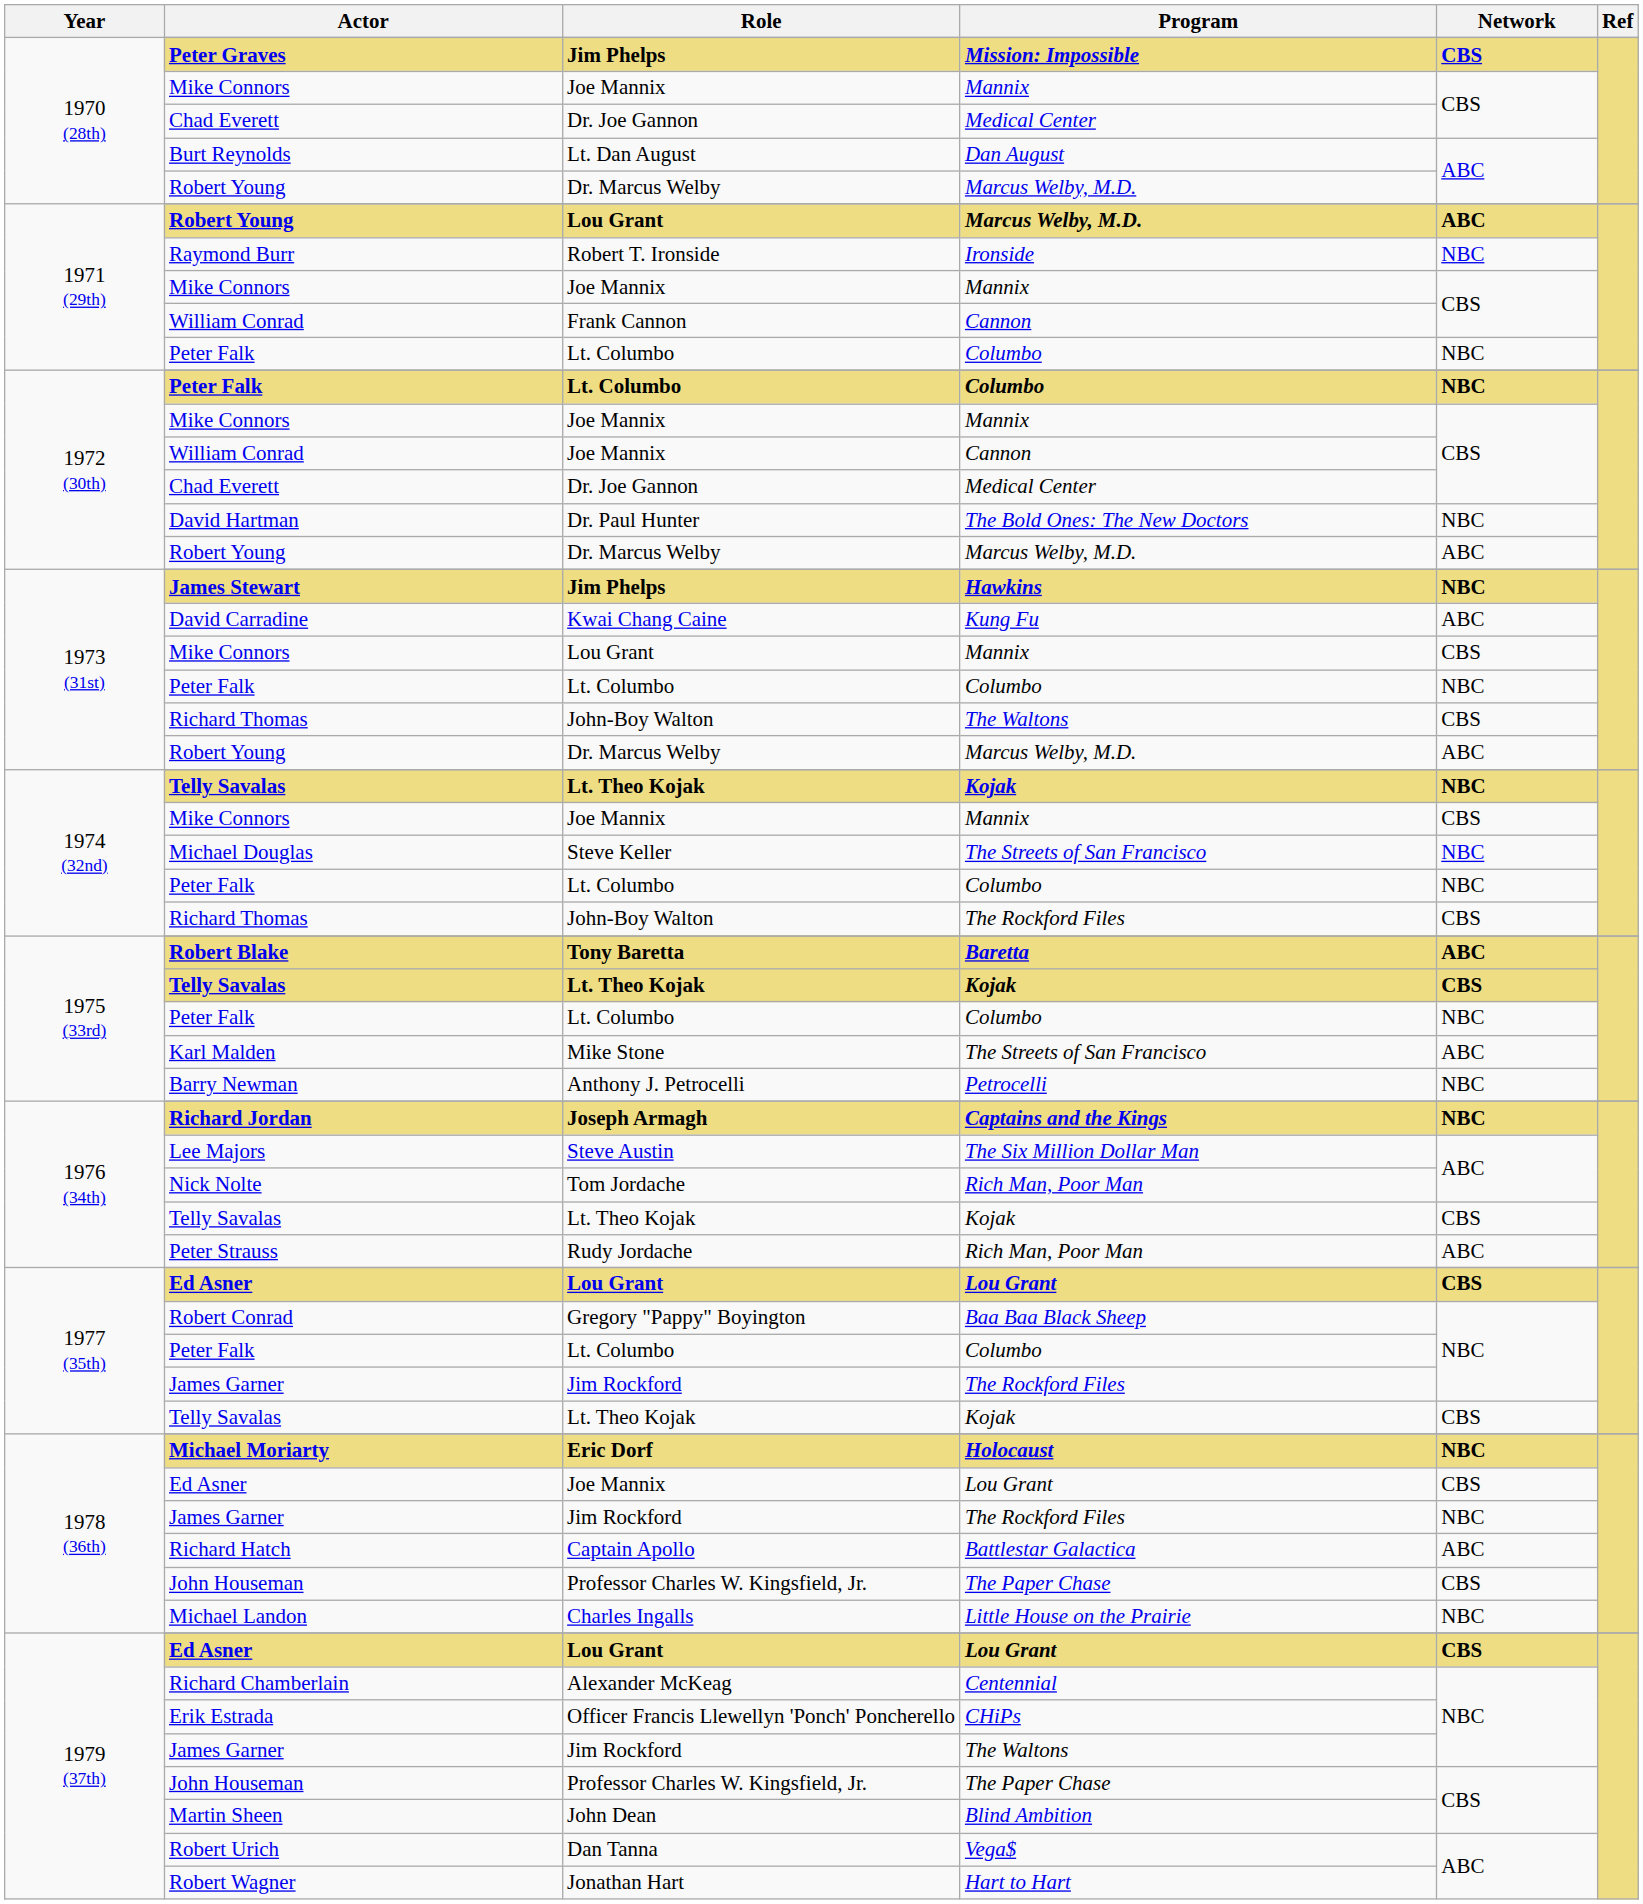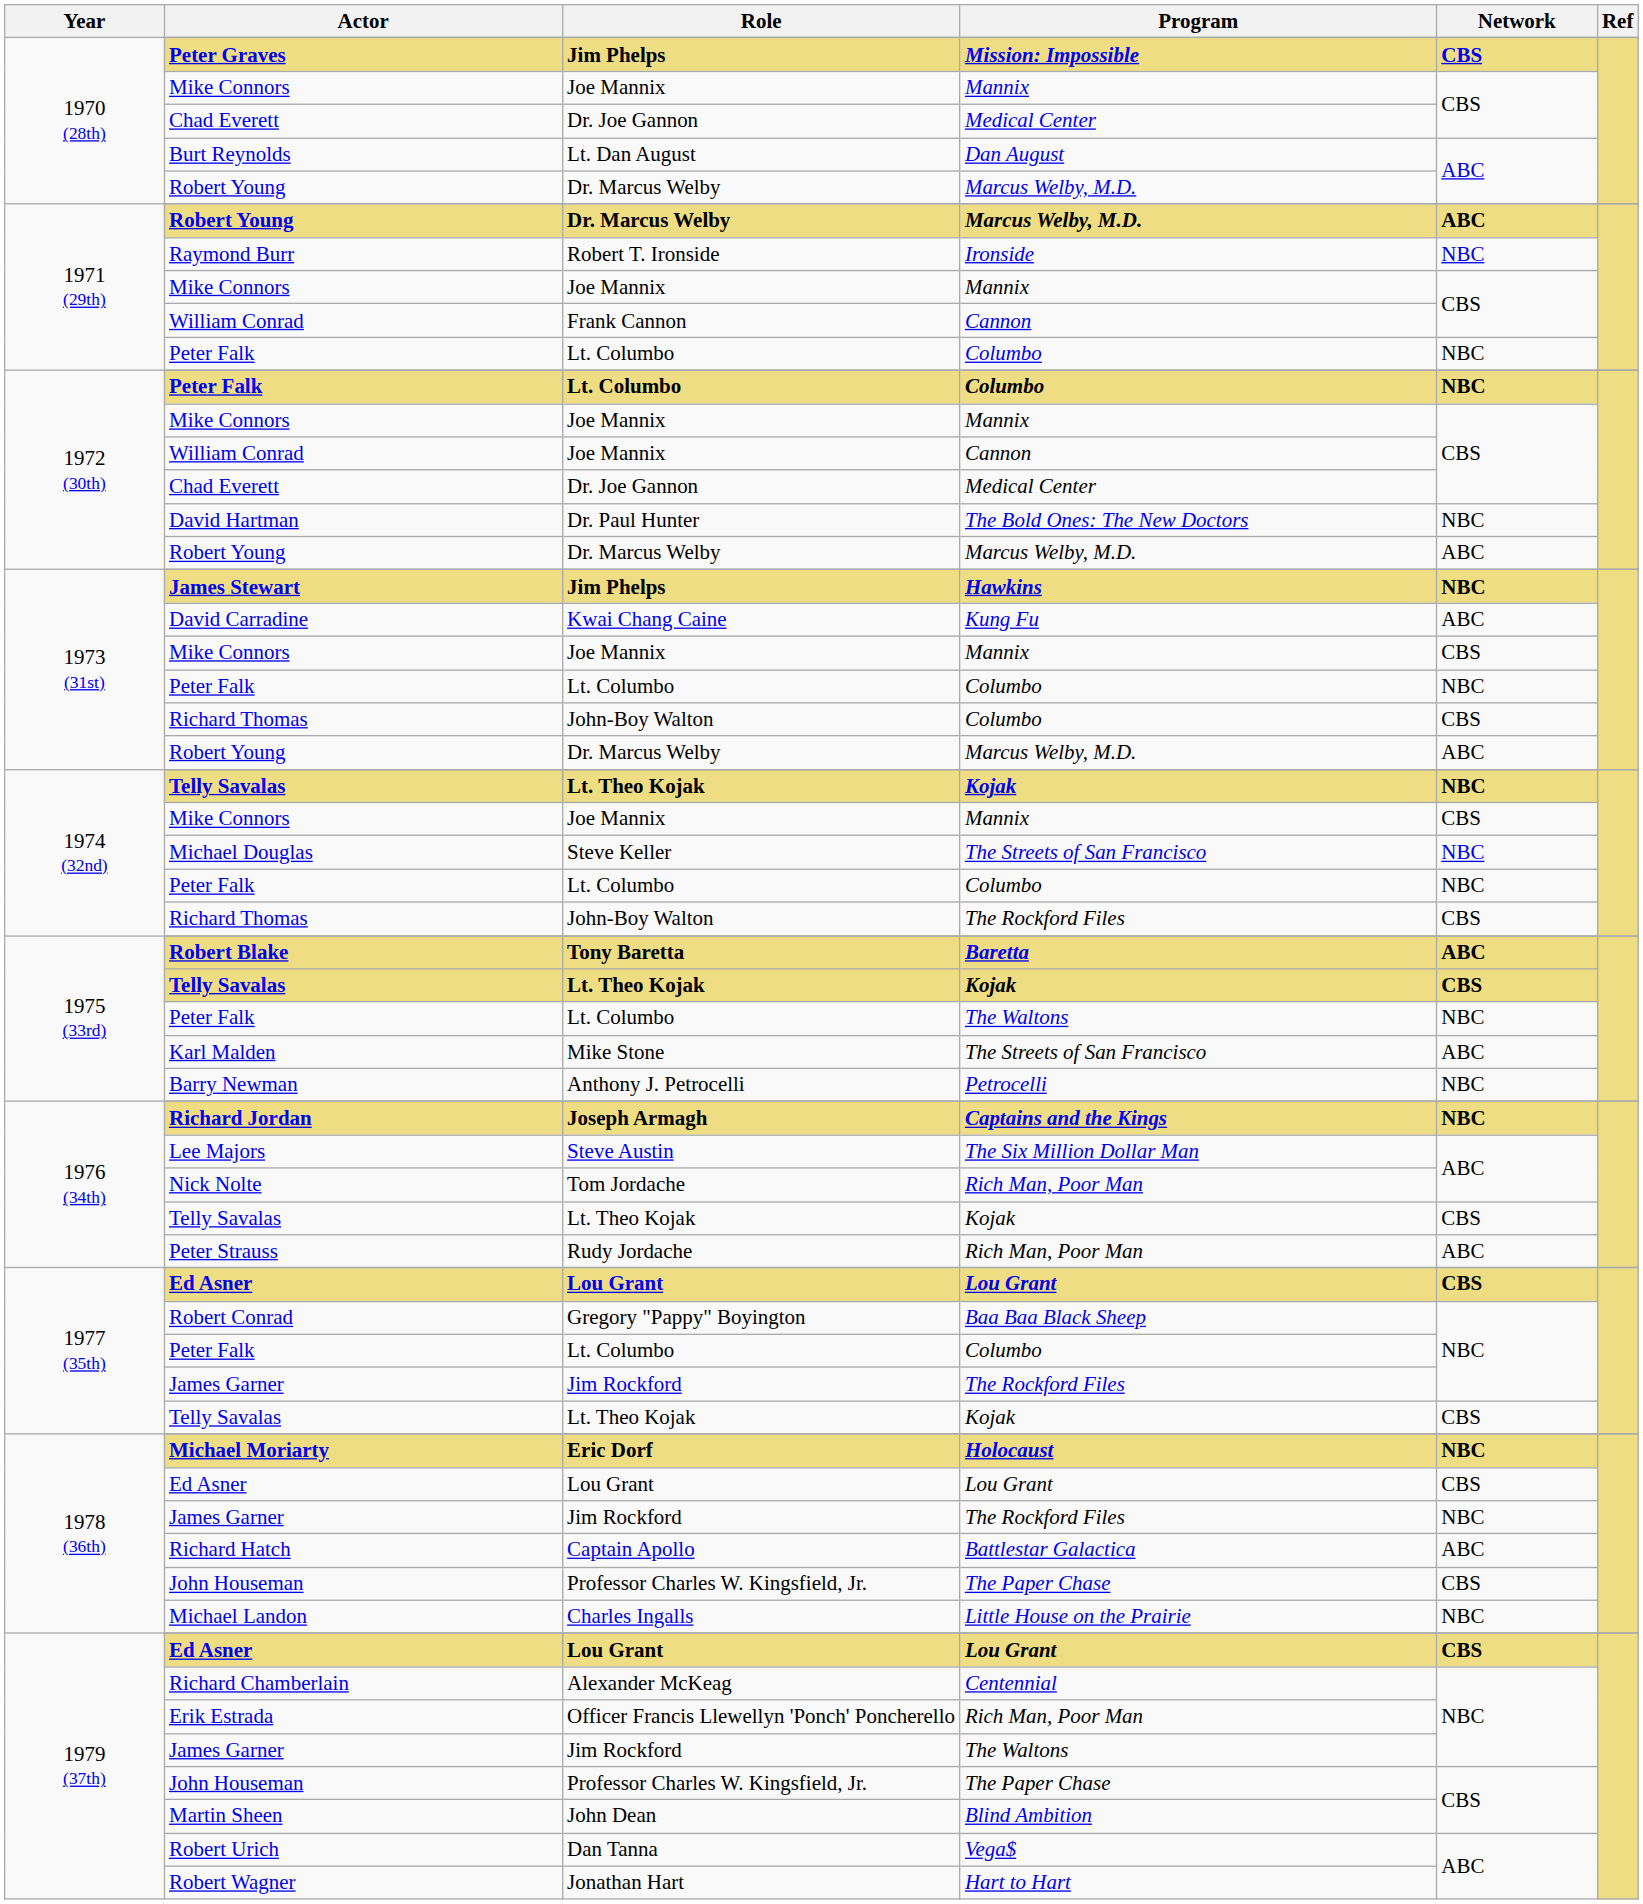 <table class="wikitable">
 <tr>
 <th style="width:10%;">Year</th>
 <th style="width:25%;">Actor</th>
 <th style="width:25%;">Role</th>
 <th style="width:30%;">Program</th>
 <th style="width:10%;">Network</th>
 <th style="width:5%;">Ref</th>
 </tr>
 <tr>
 <td rowspan="6" style="text-align:center;">1970 <br><small><a href='#'>(28th)</a></small></td>
 </tr>
 <tr style="background:#EEDD82;">
 <td><strong><a href='#'>Peter Graves</a> </strong></td>
 <td><strong>Jim Phelps</strong></td>
 <td><strong><em><a href='#'>Mission: Impossible</a></em></strong></td>
 <td><strong><a href='#'>CBS</a></strong></td>
 <td rowspan="5"></td>
 </tr>
 <tr>
 <td><a href='#'>Mike Connors</a></td>
 <td>Joe Mannix</td>
 <td><em><a href='#'>Mannix</a></em></td>
 <td rowspan="2">CBS</td>
 </tr>
 <tr>
 <td><a href='#'>Chad Everett</a></td>
 <td>Dr. Joe Gannon</td>
 <td><em><a href='#'>Medical Center</a></em></td>
 </tr>
 <tr>
 <td><a href='#'>Burt Reynolds</a></td>
 <td>Lt. Dan August</td>
 <td><em><a href='#'>Dan August</a></em></td>
 <td rowspan="2"><a href='#'>ABC</a></td>
 </tr>
 <tr>
 <td><a href='#'>Robert Young</a></td>
 <td>Dr. Marcus Welby</td>
 <td><em><a href='#'>Marcus Welby, M.D.</a></em></td>
 </tr>
 <tr>
 <td rowspan="6" style="text-align:center;">1971 <br><small><a href='#'>(29th)</a></small></td>
 </tr>
 <tr style="background:#EEDD82;">
 <td><strong><a href='#'>Robert Young</a> </strong></td>
-<td><strong>Lou Grant</strong></td>
+<td><strong>Dr. Marcus Welby</strong></td>
 <td><strong><em>Marcus Welby, M.D.</em></strong></td>
 <td><strong>ABC</strong></td>
 <td rowspan="5"></td>
 </tr>
 <tr>
 <td><a href='#'>Raymond Burr</a></td>
 <td>Robert T. Ironside</td>
 <td><em><a href='#'>Ironside</a></em></td>
 <td><a href='#'>NBC</a></td>
 </tr>
 <tr>
 <td><a href='#'>Mike Connors</a></td>
 <td>Joe Mannix</td>
 <td><em>Mannix</em></td>
 <td rowspan="2">CBS</td>
 </tr>
 <tr>
 <td><a href='#'>William Conrad</a></td>
 <td>Frank Cannon</td>
 <td><em><a href='#'>Cannon</a></em></td>
 </tr>
 <tr>
 <td><a href='#'>Peter Falk</a></td>
 <td>Lt. Columbo</td>
 <td><em><a href='#'>Columbo</a></em></td>
 <td>NBC</td>
 </tr>
 <tr>
 <td rowspan="7" style="text-align:center;">1972 <br><small><a href='#'>(30th)</a></small></td>
 </tr>
 <tr style="background:#EEDD82;">
 <td><strong><a href='#'>Peter Falk</a> </strong></td>
 <td><strong>Lt. Columbo</strong></td>
 <td><strong><em>Columbo</em></strong></td>
 <td><strong>NBC</strong></td>
 <td rowspan="6"></td>
 </tr>
 <tr>
 <td><a href='#'>Mike Connors</a></td>
 <td>Joe Mannix</td>
 <td><em>Mannix</em></td>
 <td rowspan="3">CBS</td>
 </tr>
 <tr>
 <td><a href='#'>William Conrad</a></td>
 <td>Joe Mannix</td>
 <td><em>Cannon</em></td>
 </tr>
 <tr>
 <td><a href='#'>Chad Everett</a></td>
 <td>Dr. Joe Gannon</td>
 <td><em>Medical Center</em></td>
 </tr>
 <tr>
 <td><a href='#'>David Hartman</a></td>
 <td>Dr. Paul Hunter</td>
 <td><em><a href='#'>The Bold Ones: The New Doctors</a></em></td>
 <td>NBC</td>
 </tr>
 <tr>
 <td><a href='#'>Robert Young</a></td>
 <td>Dr. Marcus Welby</td>
 <td><em>Marcus Welby, M.D.</em></td>
 <td>ABC</td>
 </tr>
 <tr>
 <td rowspan="7" style="text-align:center;">1973 <br><small><a href='#'>(31st)</a></small></td>
 </tr>
 <tr style="background:#EEDD82;">
 <td><strong><a href='#'>James Stewart</a> </strong></td>
 <td><strong>Jim Phelps</strong></td>
 <td><strong><em><a href='#'>Hawkins</a></em></strong></td>
 <td><strong>NBC</strong></td>
 <td rowspan="6"></td>
 </tr>
 <tr>
 <td><a href='#'>David Carradine</a></td>
 <td><a href='#'>Kwai Chang Caine</a></td>
 <td><em><a href='#'>Kung Fu</a></em></td>
 <td>ABC</td>
 </tr>
 <tr>
 <td><a href='#'>Mike Connors</a></td>
-<td>Lou Grant</td>
+<td>Joe Mannix</td>
 <td><em>Mannix</em></td>
 <td>CBS</td>
 </tr>
 <tr>
 <td><a href='#'>Peter Falk</a></td>
 <td>Lt. Columbo</td>
 <td><em>Columbo</em></td>
 <td>NBC</td>
 </tr>
 <tr>
 <td><a href='#'>Richard Thomas</a></td>
 <td>John-Boy Walton</td>
-<td><em><a href='#'>The Waltons</a></em></td>
+<td><em>Columbo</em></td>
 <td>CBS</td>
 </tr>
 <tr>
 <td><a href='#'>Robert Young</a></td>
 <td>Dr. Marcus Welby</td>
 <td><em>Marcus Welby, M.D.</em></td>
 <td>ABC</td>
 </tr>
 <tr>
 <td rowspan="6" style="text-align:center;">1974 <br><small><a href='#'>(32nd)</a></small></td>
 </tr>
 <tr style="background:#EEDD82;">
 <td><strong><a href='#'>Telly Savalas</a> </strong></td>
 <td><strong>Lt. Theo Kojak</strong></td>
 <td><strong><em><a href='#'>Kojak</a></em></strong></td>
 <td><strong>NBC</strong></td>
 <td rowspan="5"></td>
 </tr>
 <tr>
 <td><a href='#'>Mike Connors</a></td>
 <td>Joe Mannix</td>
 <td><em>Mannix</em></td>
 <td>CBS</td>
 </tr>
 <tr>
 <td><a href='#'>Michael Douglas</a></td>
 <td>Steve Keller</td>
 <td><em><a href='#'>The Streets of San Francisco</a></em></td>
 <td><a href='#'>NBC</a></td>
 </tr>
 <tr>
 <td><a href='#'>Peter Falk</a></td>
 <td>Lt. Columbo</td>
 <td><em>Columbo</em></td>
 <td>NBC</td>
 </tr>
 <tr>
 <td><a href='#'>Richard Thomas</a></td>
 <td>John-Boy Walton</td>
 <td><em>The Rockford Files</em></td>
 <td>CBS</td>
 </tr>
 <tr>
 <td rowspan="6" style="text-align:center;">1975 <br><small><a href='#'>(33rd)</a></small></td>
 </tr>
 <tr style="background:#EEDD82;">
 <td><strong><a href='#'>Robert Blake</a> </strong></td>
 <td><strong>Tony Baretta</strong></td>
 <td><strong><em><a href='#'>Baretta</a></em></strong></td>
 <td><strong>ABC</strong></td>
 <td rowspan="5"></td>
 </tr>
 <tr style="background:#EEDD82;">
 <td><strong><a href='#'>Telly Savalas</a> </strong></td>
 <td><strong>Lt. Theo Kojak</strong></td>
 <td><strong><em>Kojak</em></strong></td>
 <td><strong>CBS</strong></td>
 </tr>
 <tr>
 <td><a href='#'>Peter Falk</a></td>
 <td>Lt. Columbo</td>
-<td><em>Columbo</em></td>
+<td><em><a href='#'>The Waltons</a></em></td>
 <td>NBC</td>
 </tr>
 <tr>
 <td><a href='#'>Karl Malden</a></td>
 <td>Mike Stone</td>
 <td><em>The Streets of San Francisco</em></td>
 <td>ABC</td>
 </tr>
 <tr>
 <td><a href='#'>Barry Newman</a></td>
 <td>Anthony J. Petrocelli</td>
 <td><em><a href='#'>Petrocelli</a></em></td>
 <td>NBC</td>
 </tr>
 <tr>
 <td rowspan="6" style="text-align:center;">1976 <br><small><a href='#'>(34th)</a></small></td>
 </tr>
 <tr style="background:#EEDD82;">
 <td><strong><a href='#'>Richard Jordan</a> </strong></td>
 <td><strong>Joseph Armagh</strong></td>
 <td><strong><em><a href='#'>Captains and the Kings</a></em></strong></td>
 <td><strong>NBC</strong></td>
 <td rowspan="5"></td>
 </tr>
 <tr>
 <td><a href='#'>Lee Majors</a></td>
 <td><a href='#'>Steve Austin</a></td>
 <td><em><a href='#'>The Six Million Dollar Man</a></em></td>
 <td rowspan="2">ABC</td>
 </tr>
 <tr>
 <td><a href='#'>Nick Nolte</a></td>
 <td>Tom Jordache</td>
 <td><em><a href='#'>Rich Man, Poor Man</a></em></td>
 </tr>
 <tr>
 <td><a href='#'>Telly Savalas</a></td>
 <td>Lt. Theo Kojak</td>
 <td><em>Kojak</em></td>
 <td>CBS</td>
 </tr>
 <tr>
 <td><a href='#'>Peter Strauss</a></td>
 <td>Rudy Jordache</td>
 <td><em>Rich Man, Poor Man</em></td>
 <td>ABC</td>
 </tr>
 <tr>
 <td rowspan="6" style="text-align:center;">1977 <br><small><a href='#'>(35th)</a></small></td>
 </tr>
 <tr style="background:#EEDD82;">
 <td><strong><a href='#'>Ed Asner</a> </strong></td>
 <td><strong><a href='#'>Lou Grant</a></strong></td>
 <td><strong><em><a href='#'>Lou Grant</a></em></strong></td>
 <td><strong>CBS</strong></td>
 <td rowspan="5"></td>
 </tr>
 <tr>
 <td><a href='#'>Robert Conrad</a></td>
 <td>Gregory "Pappy" Boyington</td>
 <td><em><a href='#'>Baa Baa Black Sheep</a></em></td>
 <td rowspan="3">NBC</td>
 </tr>
 <tr>
 <td><a href='#'>Peter Falk</a></td>
 <td>Lt. Columbo</td>
 <td><em>Columbo</em></td>
 </tr>
 <tr>
 <td><a href='#'>James Garner</a></td>
 <td><a href='#'>Jim Rockford</a></td>
 <td><em><a href='#'>The Rockford Files</a></em></td>
 </tr>
 <tr>
 <td><a href='#'>Telly Savalas</a></td>
 <td>Lt. Theo Kojak</td>
 <td><em>Kojak</em></td>
 <td>CBS</td>
 </tr>
 <tr>
 <td rowspan="7" style="text-align:center;">1978 <br><small><a href='#'>(36th)</a></small></td>
 </tr>
 <tr style="background:#EEDD82;">
 <td><strong><a href='#'>Michael Moriarty</a> </strong></td>
 <td><strong>Eric Dorf</strong></td>
 <td><strong><em><a href='#'>Holocaust</a></em></strong></td>
 <td><strong>NBC</strong></td>
 <td rowspan="6"></td>
 </tr>
 <tr>
 <td><a href='#'>Ed Asner</a></td>
-<td>Joe Mannix</td>
+<td>Lou Grant</td>
 <td><em>Lou Grant</em></td>
 <td>CBS</td>
 </tr>
 <tr>
 <td><a href='#'>James Garner</a></td>
 <td>Jim Rockford</td>
 <td><em>The Rockford Files</em></td>
 <td>NBC</td>
 </tr>
 <tr>
 <td><a href='#'>Richard Hatch</a></td>
 <td><a href='#'>Captain Apollo</a></td>
 <td><em><a href='#'>Battlestar Galactica</a></em></td>
 <td>ABC</td>
 </tr>
 <tr>
 <td><a href='#'>John Houseman</a></td>
 <td>Professor Charles W. Kingsfield, Jr.</td>
 <td><em><a href='#'>The Paper Chase</a></em></td>
 <td>CBS</td>
 </tr>
 <tr>
 <td><a href='#'>Michael Landon</a></td>
 <td><a href='#'>Charles Ingalls</a></td>
 <td><em><a href='#'>Little House on the Prairie</a></em></td>
 <td>NBC</td>
 </tr>
 <tr>
 <td rowspan="9" style="text-align:center;">1979 <br><small><a href='#'>(37th)</a></small></td>
 </tr>
 <tr style="background:#EEDD82;">
 <td><strong><a href='#'>Ed Asner</a> </strong></td>
 <td><strong>Lou Grant</strong></td>
 <td><strong><em>Lou Grant</em></strong></td>
 <td><strong>CBS</strong></td>
 <td rowspan="8"></td>
 </tr>
 <tr>
 <td><a href='#'>Richard Chamberlain</a></td>
 <td>Alexander McKeag</td>
 <td><em><a href='#'>Centennial</a></em></td>
 <td rowspan="3">NBC</td>
 </tr>
 <tr>
 <td><a href='#'>Erik Estrada</a></td>
 <td>Officer Francis Llewellyn 'Ponch' Poncherello</td>
-<td><em><a href='#'>CHiPs</a></em></td>
+<td><em>Rich Man, Poor Man</em></td>
 </tr>
 <tr>
 <td><a href='#'>James Garner</a></td>
 <td>Jim Rockford</td>
 <td><em>The Waltons</em></td>
 </tr>
 <tr>
 <td><a href='#'>John Houseman</a></td>
 <td>Professor Charles W. Kingsfield, Jr.</td>
 <td><em>The Paper Chase</em></td>
 <td rowspan="2">CBS</td>
 </tr>
 <tr>
 <td><a href='#'>Martin Sheen</a></td>
 <td>John Dean</td>
 <td><em><a href='#'>Blind Ambition</a></em></td>
 </tr>
 <tr>
 <td><a href='#'>Robert Urich</a></td>
 <td>Dan Tanna</td>
 <td><em><a href='#'>Vega$</a></em></td>
 <td rowspan="2">ABC</td>
 </tr>
 <tr>
 <td><a href='#'>Robert Wagner</a></td>
 <td>Jonathan Hart</td>
 <td><em><a href='#'>Hart to Hart</a></em></td>
 </tr>
 </table>
